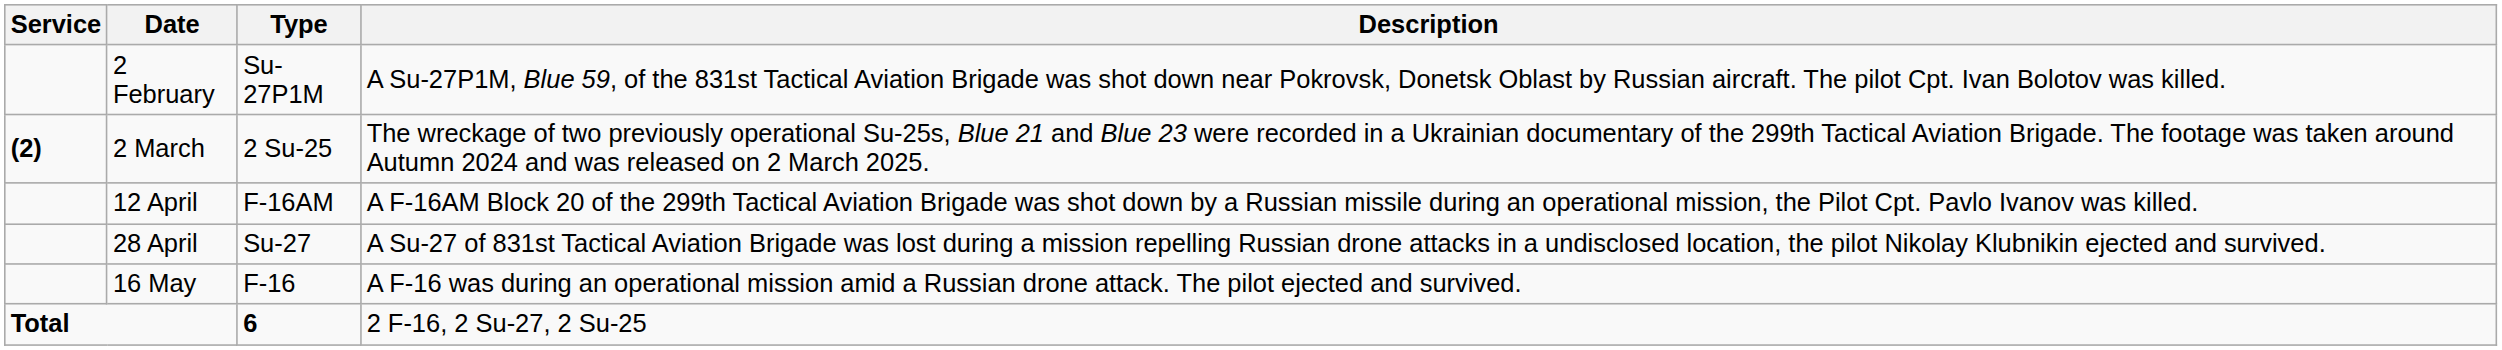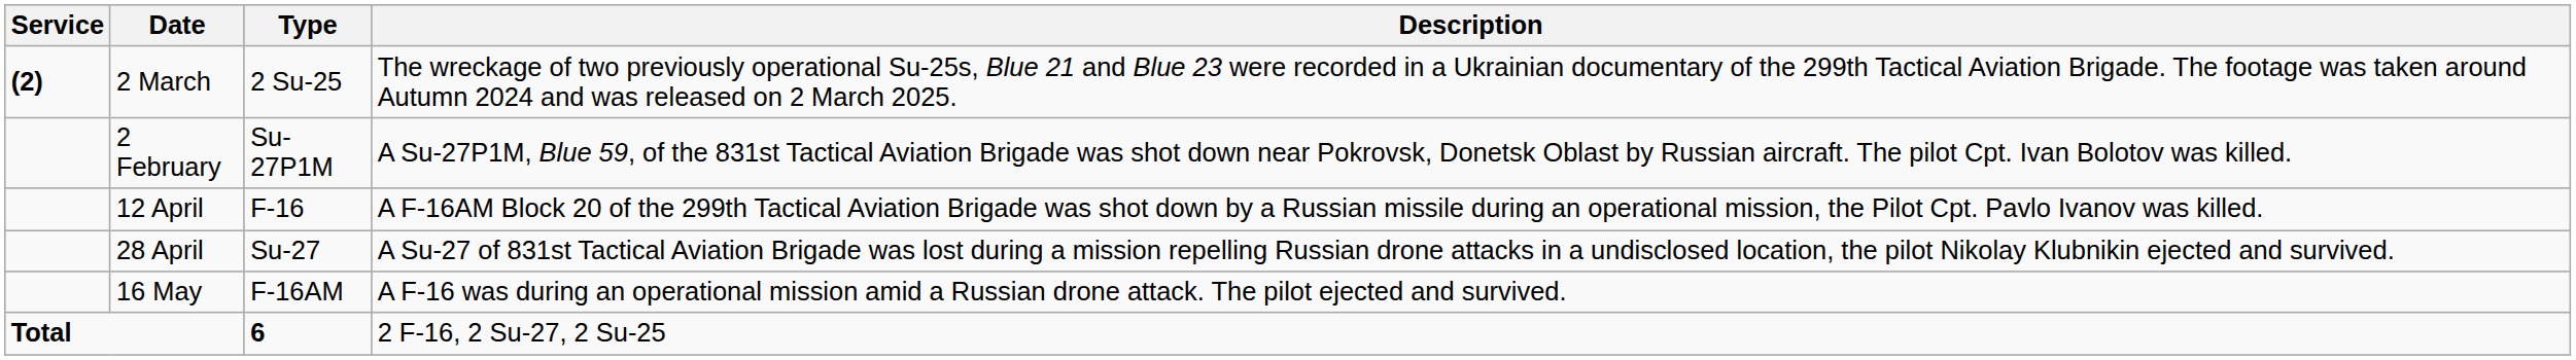 <table class="wikitable">
 <tr>
 <th>Service</th>
 <th>Date</th>
 <th>Type</th>
 <th>Description</th>
-</tr>
-<tr>
-<td></td>
-<td>2 February</td>
-<td>Su-27P1M</td>
-<td>A Su-27P1M, <em>Blue 59</em>, of the 831st Tactical Aviation Brigade was shot down near Pokrovsk, Donetsk Oblast by Russian aircraft. The pilot Cpt. Ivan Bolotov was killed.</td>
 </tr>
 <tr>
 <td> <strong>(2)</strong></td>
 <td>2 March</td>
 <td>2 Su-25</td>
 <td>The wreckage of two previously operational Su-25s, <em>Blue 21</em> and <em>Blue 23</em> were recorded in a Ukrainian documentary of the 299th Tactical Aviation Brigade. The footage was taken around Autumn 2024 and was released on 2 March 2025.</td>
 </tr>
 <tr>
 <td></td>
+<td>2 February</td>
+<td>Su-27P1M</td>
+<td>A Su-27P1M, <em>Blue 59</em>, of the 831st Tactical Aviation Brigade was shot down near Pokrovsk, Donetsk Oblast by Russian aircraft. The pilot Cpt. Ivan Bolotov was killed.</td>
+</tr>
+<tr>
+<td></td>
 <td>12 April</td>
-<td>F-16AM</td>
+<td>F-16</td>
 <td>A F-16AM Block 20 of the 299th Tactical Aviation Brigade was shot down by a Russian missile during an operational mission, the Pilot Cpt. Pavlo Ivanov was killed.</td>
 </tr>
 <tr>
 <td></td>
 <td>28 April</td>
 <td>Su-27</td>
 <td>A Su-27 of 831st Tactical Aviation Brigade was lost during a mission repelling Russian drone attacks in a undisclosed location, the pilot Nikolay Klubnikin ejected and survived.</td>
 </tr>
 <tr>
 <td></td>
 <td>16 May</td>
-<td>F-16</td>
+<td>F-16AM</td>
 <td>A F-16 was during an operational mission amid a Russian drone attack. The pilot ejected and survived.</td>
 </tr>
 <tr>
 <td colspan="2"><strong>Total</strong></td>
 <td><strong>6</strong></td>
 <td>2 F-16, 2 Su-27, 2 Su-25</td>
 </tr>
 </table>
